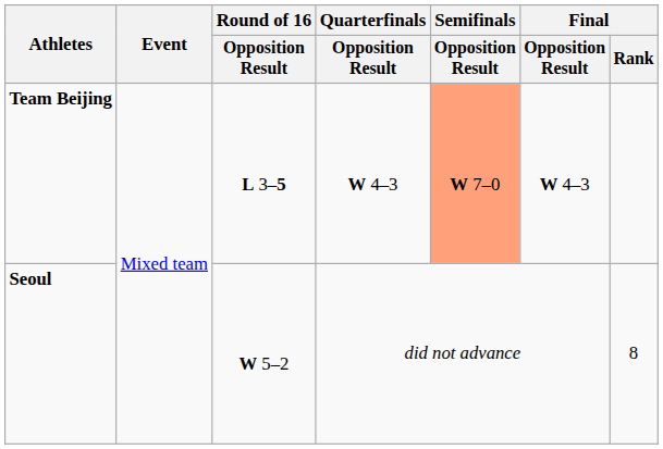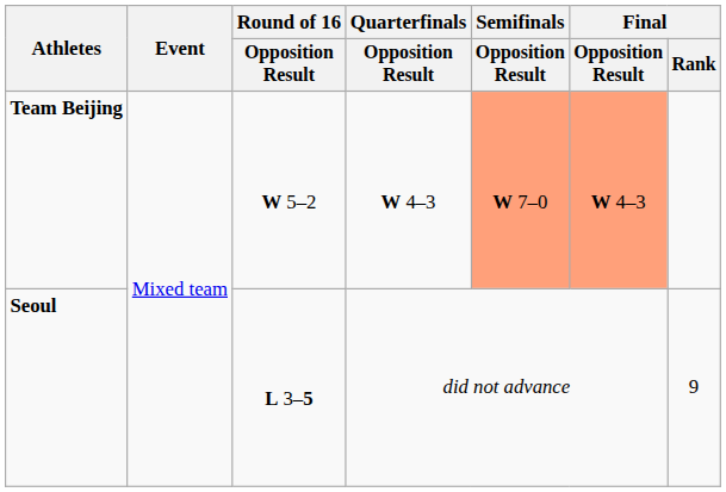 <table class="wikitable" style="font-size:90%">
 <tr>
 <th rowspan=2>Athletes</th>
 <th rowspan=2>Event</th>
 <th>Round of 16</th>
 <th>Quarterfinals</th>
 <th>Semifinals</th>
 <th colspan=2>Final</th>
 </tr>
 <tr style="font-size:95%">
 <th>Opposition<br>Result</th>
 <th>Opposition<br>Result</th>
 <th>Opposition<br>Result</th>
 <th>Opposition<br>Result</th>
 <th>Rank</th>
 </tr>
 <tr align=center>
 <td align=left><strong>Team Beijing</strong><br><strong></strong><br><br><br><br><br><br><br></td>
 <td align=left Rowspan=2><a href='#'>Mixed team</a></td>
-<td> <br> <strong>L</strong> 3–<strong>5</strong></td>
+<td><br><strong>W</strong> 5–2</td>
 <td><br><strong>W</strong> 4–3</td>
 <td style="background: lightsalmon;"><br><strong>W</strong> 7–0</td>
-<td><br><strong>W</strong> 4–3</td>
+<td style="background: lightsalmon;"><br><strong>W</strong> 4–3</td>
 <td></td>
 </tr>
 <tr align=center>
 <td align=left><strong>Seoul</strong><br><br> <br><br><br><br><br><br></td>
-<td><br><strong>W</strong> 5–2</td>
+<td> <br> <strong>L</strong> 3–<strong>5</strong></td>
 <td colspan="3"><em>did not advance</em></td>
-<td>8</td>
+<td>9</td>
 </tr>
 </table>
